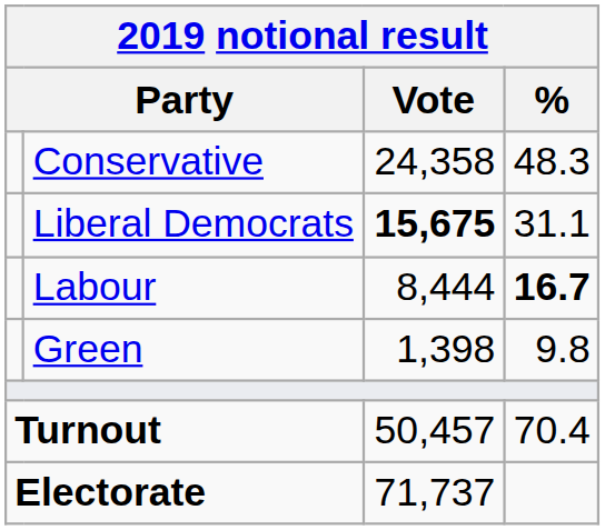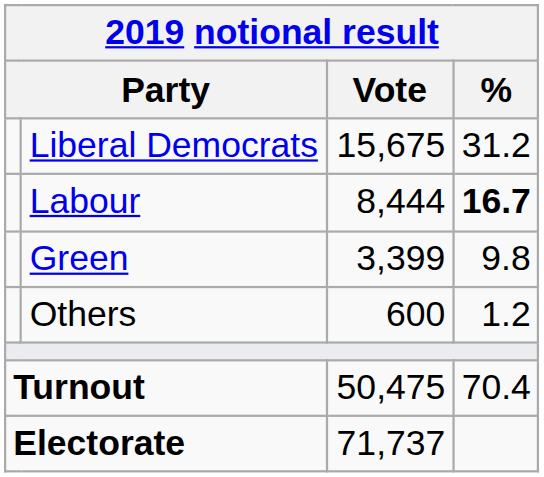 <table class="wikitable">
 <tr>
 <th colspan="4"><a href='#'>2019</a> <a href='#'>notional result</a></th>
 </tr>
 <tr>
 <th bgcolor="#DDDDFF" width="130px" colspan="2">Party</th>
 <th bgcolor="#DDDDFF" width="50px">Vote</th>
 <th bgcolor="#DDDDFF" width="30px">%</th>
 </tr>
 <tr>
 <td></td>
-<td><a href='#'>Conservative</a></td>
-<td align=right>24,358</td>
-<td align="right">48.3</td>
-</tr>
-<tr>
-<td></td>
 <td><a href='#'>Liberal Democrats</a></td>
-<td align=right><strong>15,675</strong></td>
-<td align=right>31.1</td>
+<td align=right>15,675</td>
+<td align=right>31.2</td>
 </tr>
 <tr>
 <td></td>
 <td><a href='#'>Labour</a></td>
 <td align=right>8,444</td>
 <td align=right><strong>16.7</strong></td>
 </tr>
 <tr>
 <td></td>
 <td><a href='#'>Green</a></td>
-<td align=right>1,398</td>
+<td align=right>3,399</td>
 <td align=right>9.8</td>
+</tr>
+<tr>
+<td></td>
+<td>Others</td>
+<td align=right>600</td>
+<td align=right>1.2</td>
 </tr>
 <tr>
 <td colspan="4" bgcolor="#EAECF0"></td>
 </tr>
 <tr>
 <td colspan="2"><strong>Turnout</strong></td>
-<td align=right>50,457</td>
+<td align=right>50,475</td>
 <td align=right>70.4</td>
 </tr>
 <tr>
 <td colspan="2"><strong>Electorate</strong></td>
 <td align=right>71,737</td>
 </tr>
 </table>
